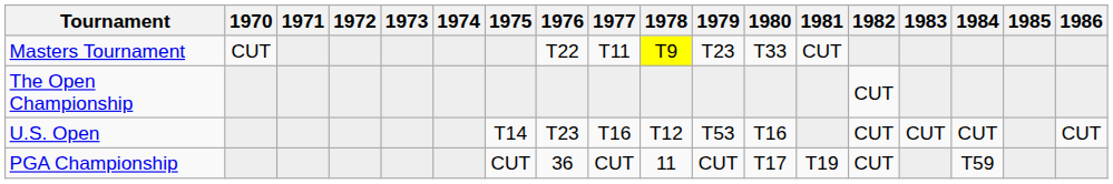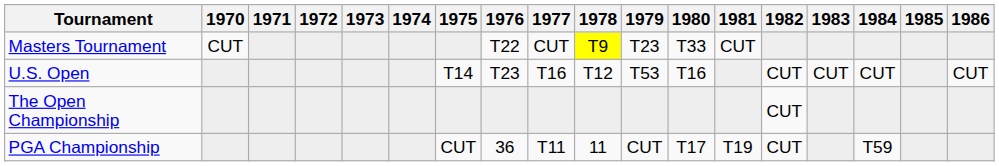 <table class="wikitable" style="font-size:95%;text-align:center;">
 <tr>
 <th>Tournament</th>
 <th>1970</th>
 <th>1971</th>
 <th>1972</th>
 <th>1973</th>
 <th>1974</th>
 <th>1975</th>
 <th>1976</th>
 <th>1977</th>
 <th>1978</th>
 <th>1979</th>
 <th>1980</th>
 <th>1981</th>
 <th>1982</th>
 <th>1983</th>
 <th>1984</th>
 <th>1985</th>
 <th>1986</th>
 </tr>
 <tr>
 <td align=left><a href='#'>Masters Tournament</a></td>
 <td>CUT</td>
 <td style="background:#eeeeee;"></td>
 <td style="background:#eeeeee;"></td>
 <td style="background:#eeeeee;"></td>
 <td style="background:#eeeeee;"></td>
 <td style="background:#eeeeee;"></td>
 <td>T22</td>
-<td>T11</td>
+<td>CUT</td>
 <td style="background:yellow;">T9</td>
 <td>T23</td>
 <td>T33</td>
 <td>CUT</td>
 <td style="background:#eeeeee;"></td>
-<td style="background:#eeeeee;"></td>
-<td style="background:#eeeeee;"></td>
-<td style="background:#eeeeee;"></td>
-<td style="background:#eeeeee;"></td>
-</tr>
-<tr>
-<td align=left><a href='#'>The Open Championship</a></td>
-<td style="background:#eeeeee;"></td>
-<td style="background:#eeeeee;"></td>
-<td style="background:#eeeeee;"></td>
-<td style="background:#eeeeee;"></td>
-<td style="background:#eeeeee;"></td>
-<td style="background:#eeeeee;"></td>
-<td style="background:#eeeeee;"></td>
-<td style="background:#eeeeee;"></td>
-<td style="background:#eeeeee;"></td>
-<td style="background:#eeeeee;"></td>
-<td style="background:#eeeeee;"></td>
-<td style="background:#eeeeee;"></td>
-<td>CUT</td>
 <td style="background:#eeeeee;"></td>
 <td style="background:#eeeeee;"></td>
 <td style="background:#eeeeee;"></td>
 <td style="background:#eeeeee;"></td>
 </tr>
 <tr>
 <td align=left><a href='#'>U.S. Open</a></td>
 <td style="background:#eeeeee;"></td>
 <td style="background:#eeeeee;"></td>
 <td style="background:#eeeeee;"></td>
 <td style="background:#eeeeee;"></td>
 <td style="background:#eeeeee;"></td>
 <td>T14</td>
 <td>T23</td>
 <td>T16</td>
 <td>T12</td>
 <td>T53</td>
 <td>T16</td>
 <td style="background:#eeeeee;"></td>
 <td>CUT</td>
 <td>CUT</td>
 <td>CUT</td>
 <td style="background:#eeeeee;"></td>
 <td>CUT</td>
 </tr>
 <tr>
+<td align=left><a href='#'>The Open Championship</a></td>
+<td style="background:#eeeeee;"></td>
+<td style="background:#eeeeee;"></td>
+<td style="background:#eeeeee;"></td>
+<td style="background:#eeeeee;"></td>
+<td style="background:#eeeeee;"></td>
+<td style="background:#eeeeee;"></td>
+<td style="background:#eeeeee;"></td>
+<td style="background:#eeeeee;"></td>
+<td style="background:#eeeeee;"></td>
+<td style="background:#eeeeee;"></td>
+<td style="background:#eeeeee;"></td>
+<td style="background:#eeeeee;"></td>
+<td>CUT</td>
+<td style="background:#eeeeee;"></td>
+<td style="background:#eeeeee;"></td>
+<td style="background:#eeeeee;"></td>
+<td style="background:#eeeeee;"></td>
+</tr>
+<tr>
 <td align=left><a href='#'>PGA Championship</a></td>
 <td style="background:#eeeeee;"></td>
 <td style="background:#eeeeee;"></td>
 <td style="background:#eeeeee;"></td>
 <td style="background:#eeeeee;"></td>
 <td style="background:#eeeeee;"></td>
 <td>CUT</td>
 <td>36</td>
-<td>CUT</td>
+<td>T11</td>
 <td>11</td>
 <td>CUT</td>
 <td>T17</td>
 <td>T19</td>
 <td>CUT</td>
 <td style="background:#eeeeee;"></td>
 <td>T59</td>
 <td style="background:#eeeeee;"></td>
 <td style="background:#eeeeee;"></td>
 </tr>
 </table>
